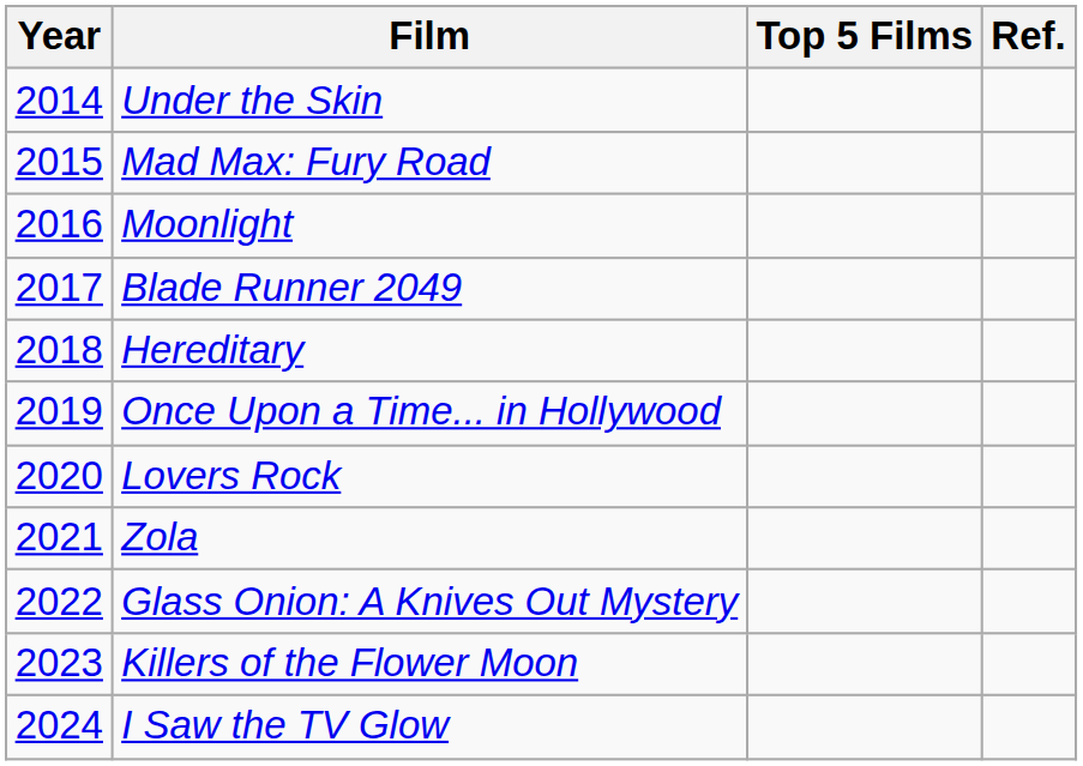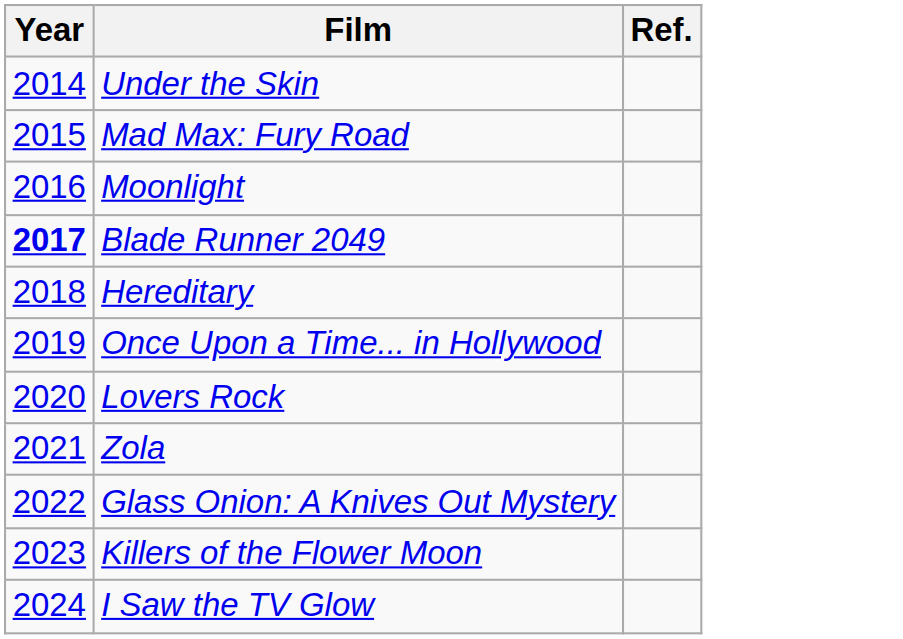 <table class="wikitable sortable">
 <tr>
 <th bgcolor="#efefef">Year</th>
 <th bgcolor="#efefef">Film</th>
-<th bgcolor="#efefef" class=unsortable>Top 5 Films</th>
 <th bgcolor="#efefef" class=unsortable>Ref.</th>
 </tr>
 <tr>
 <td align="center"><a href='#'>2014</a></td>
 <td><em><a href='#'>Under the Skin</a></em></td>
-<td><small></small></td>
 <td align="center"></td>
 </tr>
 <tr>
 <td align="center"><a href='#'>2015</a></td>
 <td><em><a href='#'>Mad Max: Fury Road</a></em></td>
-<td><small></small></td>
 <td align="center"></td>
 </tr>
 <tr>
 <td align="center"><a href='#'>2016</a></td>
 <td><em><a href='#'>Moonlight</a></em></td>
-<td><small></small></td>
 <td align="center"></td>
 </tr>
 <tr>
-<td align="center"><a href='#'>2017</a></td>
+<td align="center"><strong><a href='#'>2017</a></strong></td>
 <td><em><a href='#'>Blade Runner 2049</a></em></td>
-<td><small></small></td>
 <td align="center"></td>
 </tr>
 <tr>
 <td align="center"><a href='#'>2018</a></td>
 <td><em><a href='#'>Hereditary</a></em></td>
-<td><small></small></td>
 <td align="center"></td>
 </tr>
 <tr>
 <td align="center"><a href='#'>2019</a></td>
 <td><em><a href='#'>Once Upon a Time... in Hollywood</a></em></td>
-<td><small></small></td>
 <td align="center"></td>
 </tr>
 <tr>
 <td align="center"><a href='#'>2020</a></td>
 <td><em><a href='#'>Lovers Rock</a></em></td>
-<td><small></small></td>
 <td align="center"></td>
 </tr>
 <tr>
 <td align="center"><a href='#'>2021</a></td>
 <td><em><a href='#'>Zola</a></em></td>
-<td><small></small></td>
 <td align="center"></td>
 </tr>
 <tr>
 <td><a href='#'>2022</a></td>
 <td><em><a href='#'>Glass Onion: A Knives Out Mystery</a></em></td>
-<td><small></small></td>
 <td></td>
 </tr>
 <tr>
 <td><a href='#'>2023</a></td>
 <td><em><a href='#'>Killers of the Flower Moon</a></em></td>
-<td><small></small></td>
 <td></td>
 </tr>
 <tr>
 <td><a href='#'>2024</a></td>
 <td><em><a href='#'>I Saw the TV Glow</a></em></td>
-<td><small></small></td>
 <td></td>
 </tr>
 </table>
